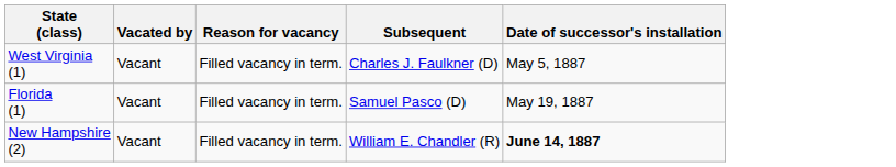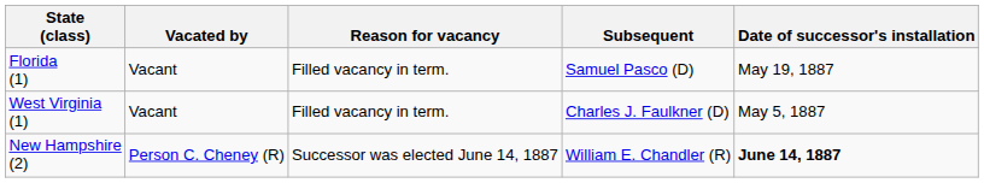 <table class="wikitable">
 <tr style="vertical-align:bottom;">
 <th>State<br>(class)</th>
 <th>Vacated by</th>
 <th>Reason for vacancy</th>
 <th>Subsequent</th>
 <th>Date of successor's installation</th>
 </tr>
 <tr>
+<td><a href='#'>Florida</a><br>(1)</td>
+<td>Vacant</td>
+<td>Filled vacancy in term.</td>
+<td><a href='#'>Samuel Pasco</a> (D)</td>
+<td>May 19, 1887</td>
+</tr>
+<tr>
 <td><a href='#'>West Virginia</a><br>(1)</td>
 <td>Vacant</td>
 <td>Filled vacancy in term.</td>
 <td><a href='#'>Charles J. Faulkner</a> (D)</td>
 <td>May 5, 1887</td>
 </tr>
 <tr>
-<td><a href='#'>Florida</a><br>(1)</td>
-<td>Vacant</td>
-<td>Filled vacancy in term.</td>
-<td><a href='#'>Samuel Pasco</a> (D)</td>
-<td>May 19, 1887</td>
-</tr>
-<tr>
 <td><a href='#'>New Hampshire</a><br>(2)</td>
-<td>Vacant</td>
-<td>Filled vacancy in term.</td>
+<td><a href='#'>Person C. Cheney</a> (R)</td>
+<td>Successor was elected June 14, 1887</td>
 <td><a href='#'>William E. Chandler</a> (R)</td>
 <td><strong>June 14, 1887</strong></td>
 </tr>
 </table>
